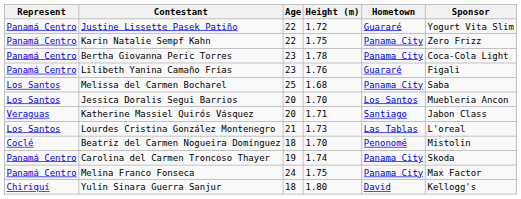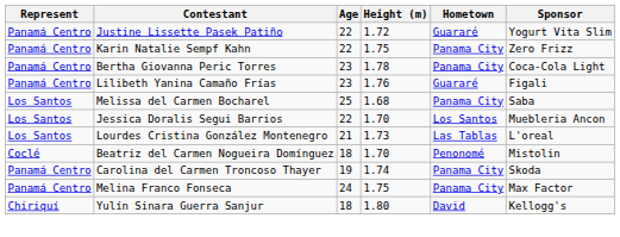 <table class="sortable wikitable">
 <tr>
 <th>Represent</th>
 <th>Contestant</th>
 <th>Age</th>
 <th>Height (m)</th>
 <th>Hometown</th>
 <th>Sponsor</th>
 </tr>
 <tr>
 <td><a href='#'>Panamá Centro</a></td>
 <td><a href='#'>Justine Lissette Pasek Patiño</a></td>
 <td>22</td>
 <td>1.72</td>
 <td><a href='#'>Guararé</a></td>
 <td>Yogurt Vita Slim</td>
 </tr>
 <tr>
 <td><a href='#'>Panamá Centro</a></td>
 <td>Karin Natalie Sempf Kahn</td>
 <td>22</td>
 <td>1.75</td>
 <td><a href='#'>Panama City</a></td>
 <td>Zero Frizz</td>
 </tr>
 <tr>
 <td><a href='#'>Panamá Centro</a></td>
 <td>Bertha Giovanna Peric Torres</td>
 <td>23</td>
 <td>1.78</td>
 <td><a href='#'>Panama City</a></td>
 <td>Coca-Cola Light</td>
 </tr>
 <tr>
 <td><a href='#'>Panamá Centro</a></td>
 <td>Lilibeth Yanina Camaño Frías</td>
 <td>23</td>
 <td>1.76</td>
 <td><a href='#'>Guararé</a></td>
 <td>Figali</td>
 </tr>
 <tr>
 <td><a href='#'>Los Santos</a></td>
 <td>Melissa del Carmen Bocharel</td>
 <td>25</td>
 <td>1.68</td>
 <td><a href='#'>Panama City</a></td>
 <td>Saba</td>
 </tr>
 <tr>
 <td><a href='#'>Los Santos</a></td>
 <td>Jessica Doralis Segui Barrios</td>
-<td>20</td>
+<td>22</td>
 <td>1.70</td>
 <td><a href='#'>Los Santos</a></td>
 <td>Muebleria Ancon</td>
-</tr>
-<tr>
-<td><a href='#'>Veraguas</a></td>
-<td>Katherine Massiel Quirós Vásquez</td>
-<td>20</td>
-<td>1.71</td>
-<td><a href='#'>Santiago</a></td>
-<td>Jabon Class</td>
 </tr>
 <tr>
 <td><a href='#'>Los Santos</a></td>
 <td>Lourdes Cristina González Montenegro</td>
 <td>21</td>
 <td>1.73</td>
 <td><a href='#'>Las Tablas</a></td>
 <td>L'oreal</td>
 </tr>
 <tr>
 <td><a href='#'>Coclé</a></td>
 <td>Beatriz del Carmen Nogueira Domínguez</td>
 <td>18</td>
 <td>1.70</td>
 <td><a href='#'>Penonomé</a></td>
 <td>Mistolin</td>
 </tr>
 <tr>
 <td><a href='#'>Panamá Centro</a></td>
 <td>Carolina del Carmen Troncoso Thayer</td>
 <td>19</td>
 <td>1.74</td>
 <td><a href='#'>Panama City</a></td>
 <td>Skoda</td>
 </tr>
 <tr>
 <td><a href='#'>Panamá Centro</a></td>
 <td>Melina Franco Fonseca</td>
 <td>24</td>
 <td>1.75</td>
 <td><a href='#'>Panama City</a></td>
 <td>Max Factor</td>
 </tr>
 <tr>
 <td><a href='#'>Chiriquí</a></td>
 <td>Yulín Sinara Guerra Sanjur</td>
 <td>18</td>
 <td>1.80</td>
 <td><a href='#'>David</a></td>
 <td>Kellogg's</td>
 </tr>
 </table>
